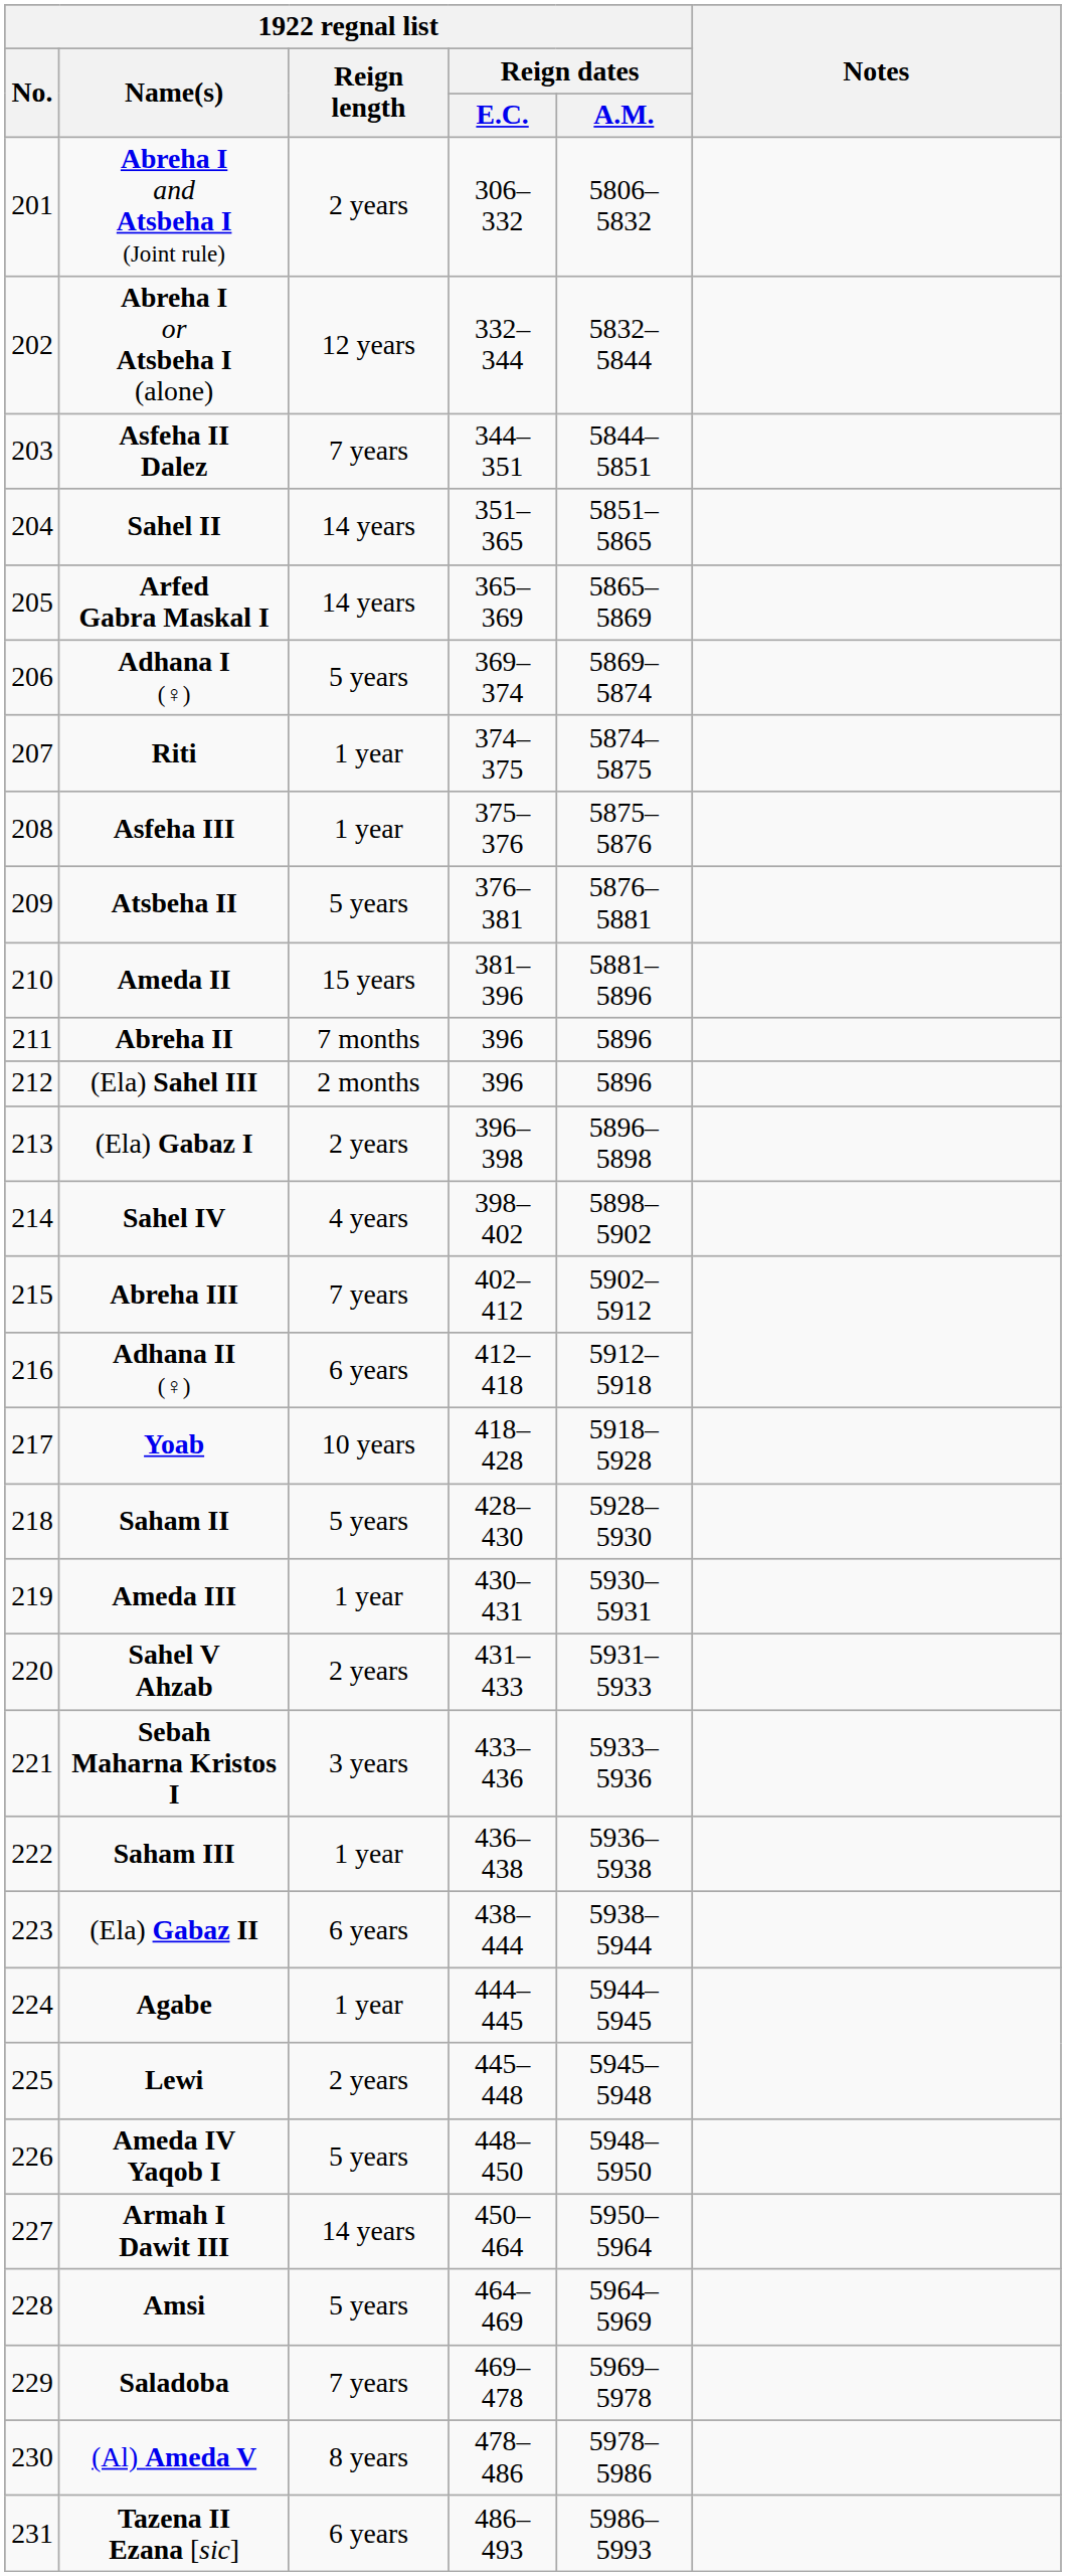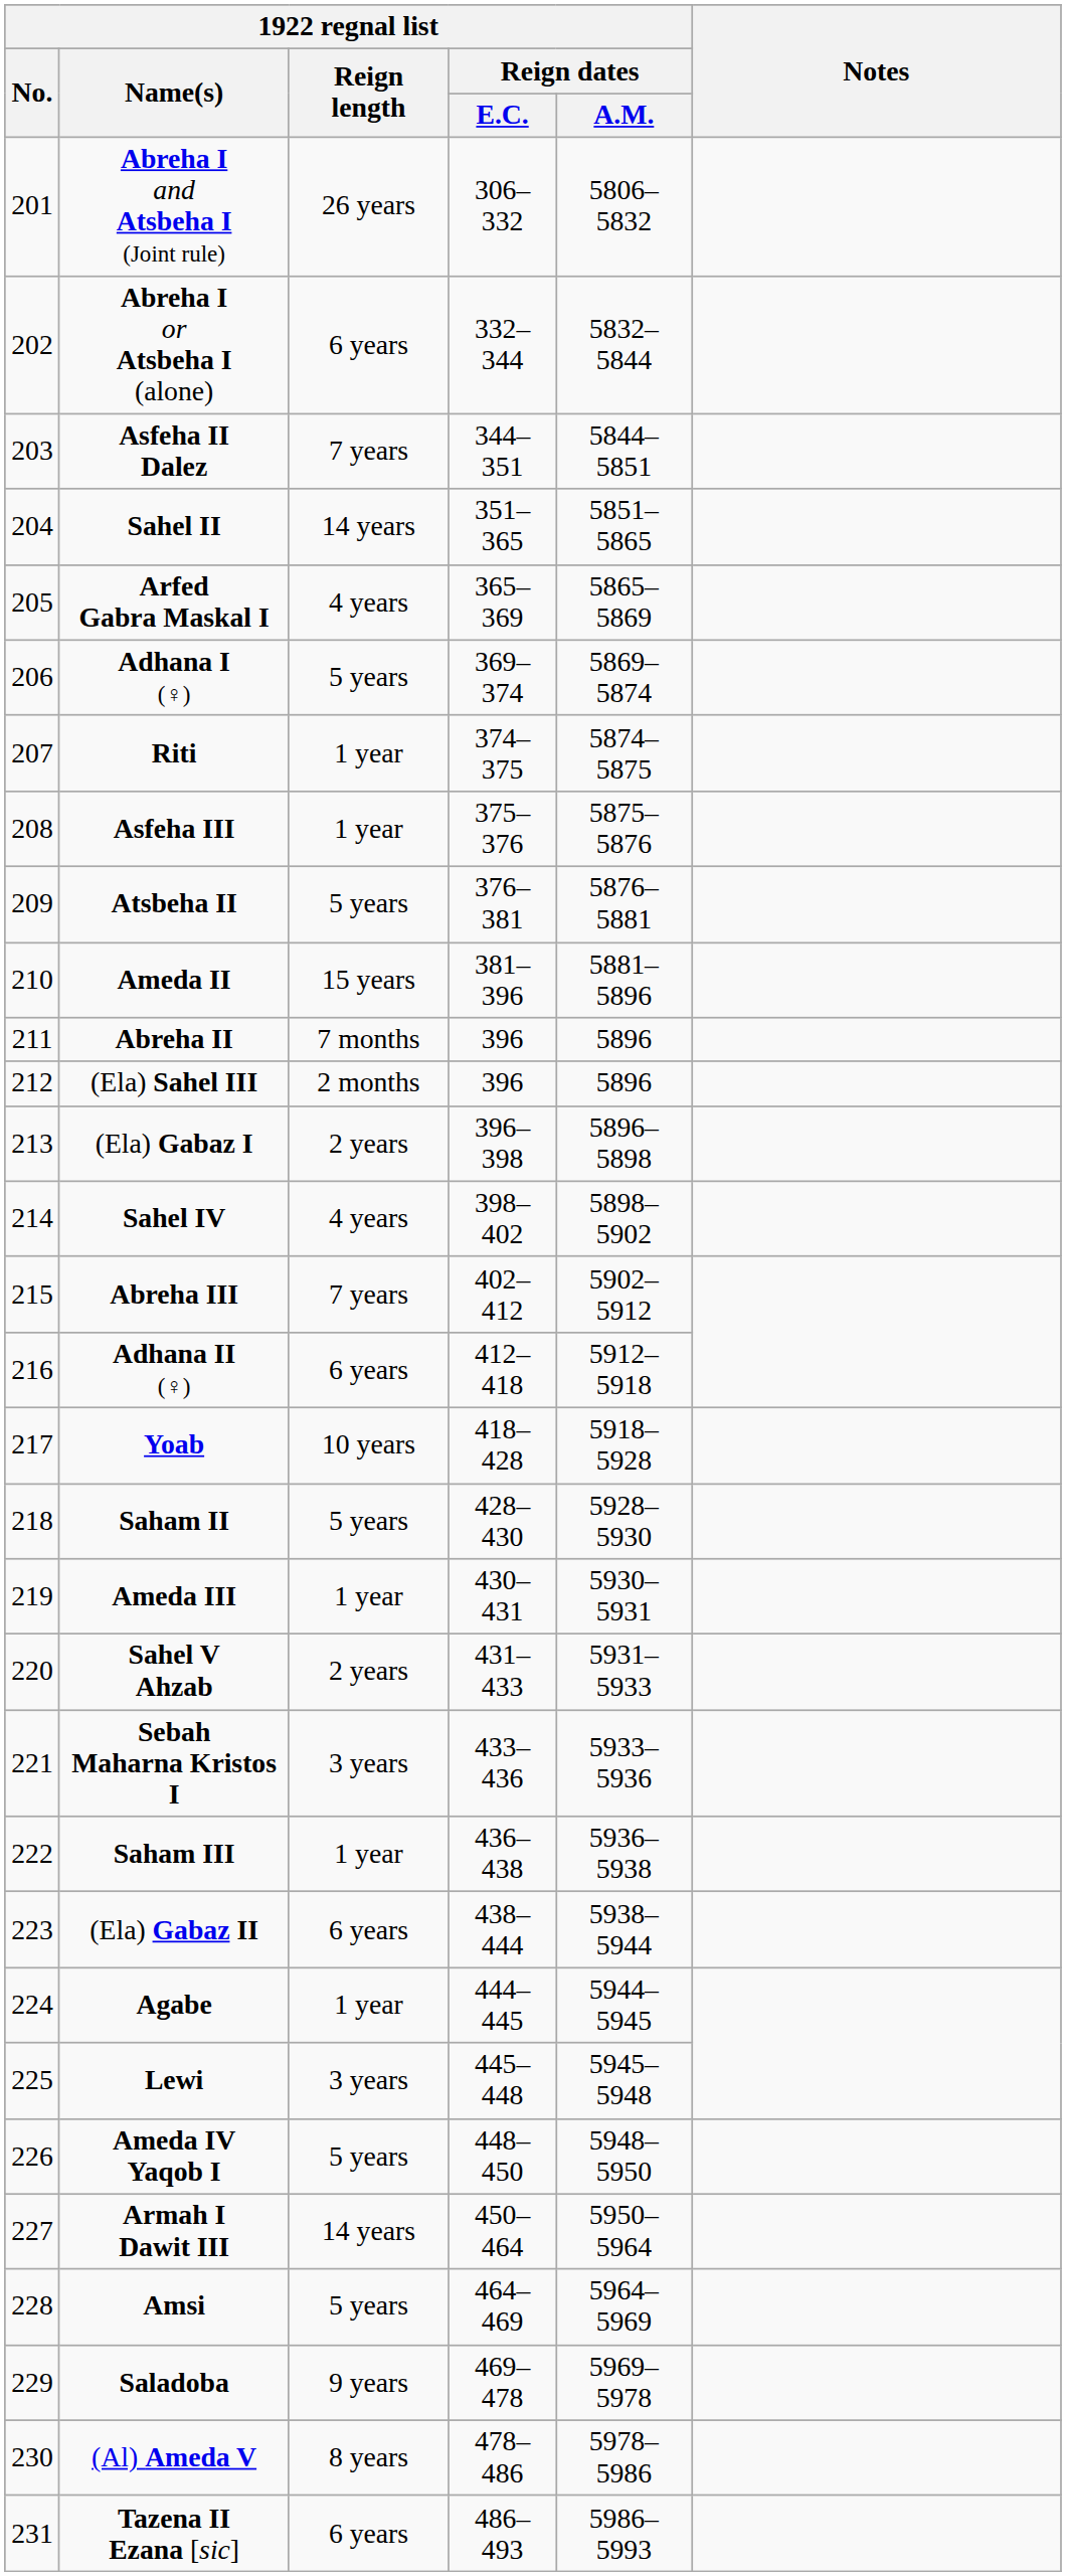 <table class="wikitable" style="text-align:center;">
 <tr>
 <th colspan="5">1922 regnal list</th>
 <th rowspan="3" width="35%">Notes</th>
 </tr>
 <tr>
 <th rowspan="2">No.</th>
 <th rowspan="2">Name(s)<br></th>
 <th rowspan="2">Reign length<br></th>
 <th colspan="2">Reign dates</th>
 </tr>
 <tr>
 <th><a href='#'>E.C.</a></th>
 <th><a href='#'>A.M.</a></th>
 </tr>
 <tr>
 <td>201</td>
 <td><strong><a href='#'>Abreha I</a></strong><br><em>and</em><br><strong><a href='#'>Atsbeha I</a></strong><br><small>(Joint rule)</small></td>
-<td>2 years</td>
+<td>26 years</td>
 <td>306–332</td>
 <td>5806–5832</td>
 <td><br></td>
 </tr>
 <tr>
 <td>202<br></td>
 <td><strong>Abreha I</strong><br><em>or</em><br> <strong>Atsbeha I</strong><br>(alone)</td>
-<td>12 years</td>
+<td>6 years</td>
 <td>332–344</td>
 <td>5832–5844</td>
 <td><br></td>
 </tr>
 <tr>
 <td>203</td>
 <td><strong>Asfeha II</strong><br><strong>Dalez</strong></td>
 <td>7 years</td>
 <td>344–351</td>
 <td>5844–5851</td>
 <td><br></td>
 </tr>
 <tr>
 <td>204</td>
 <td><strong>Sahel II</strong></td>
 <td>14 years</td>
 <td>351–365</td>
 <td>5851–5865</td>
 <td><br></td>
 </tr>
 <tr>
 <td>205</td>
 <td><strong>Arfed</strong><br><strong>Gabra Maskal I</strong></td>
-<td>14 years</td>
+<td>4 years</td>
 <td>365–369</td>
 <td>5865–5869</td>
 <td><br></td>
 </tr>
 <tr>
 <td>206</td>
 <td><strong>Adhana I</strong><br><small>(♀)</small></td>
 <td>5 years</td>
 <td>369–374</td>
 <td>5869–5874</td>
 <td><br></td>
 </tr>
 <tr>
 <td>207</td>
 <td><strong>Riti</strong></td>
 <td>1 year</td>
 <td>374–375</td>
 <td>5874–5875</td>
 <td><br></td>
 </tr>
 <tr>
 <td>208</td>
 <td><strong>Asfeha III</strong></td>
 <td>1 year</td>
 <td>375–376</td>
 <td>5875–5876</td>
 <td><br></td>
 </tr>
 <tr>
 <td>209</td>
 <td><strong>Atsbeha II</strong></td>
 <td>5 years</td>
 <td>376–381</td>
 <td>5876–5881</td>
 <td><br></td>
 </tr>
 <tr>
 <td>210</td>
 <td><strong>Ameda II</strong></td>
 <td>15 years</td>
 <td>381–396</td>
 <td>5881–5896</td>
 <td><br></td>
 </tr>
 <tr>
 <td>211</td>
 <td><strong>Abreha II</strong></td>
 <td>7 months</td>
 <td>396</td>
 <td>5896</td>
 <td><br></td>
 </tr>
 <tr>
 <td>212</td>
 <td>(Ela) <strong>Sahel III</strong></td>
 <td>2 months</td>
 <td>396</td>
 <td>5896</td>
 <td><br></td>
 </tr>
 <tr>
 <td>213</td>
 <td>(Ela) <strong>Gabaz I</strong></td>
 <td>2 years</td>
 <td>396–398</td>
 <td>5896–5898</td>
 <td><br></td>
 </tr>
 <tr>
 <td>214</td>
 <td><strong>Sahel IV</strong></td>
 <td>4 years</td>
 <td>398–402</td>
 <td>5898–5902</td>
 <td><br></td>
 </tr>
 <tr>
 <td>215</td>
 <td><strong>Abreha III</strong></td>
 <td>7 years</td>
 <td>402–412</td>
 <td>5902–5912</td>
 <td rowspan="2"><br></td>
 </tr>
 <tr>
 <td>216</td>
 <td><strong>Adhana II</strong><br><small>(♀)</small></td>
 <td>6 years</td>
 <td>412–418</td>
 <td>5912–5918</td>
 </tr>
 <tr>
 <td>217</td>
 <td><strong><a href='#'>Yoab</a></strong></td>
 <td>10 years</td>
 <td>418–428</td>
 <td>5918–5928</td>
 <td><br></td>
 </tr>
 <tr>
 <td>218</td>
 <td><strong>Saham II</strong></td>
 <td>5 years</td>
 <td>428–430</td>
 <td>5928–5930</td>
 <td><br></td>
 </tr>
 <tr>
 <td>219</td>
 <td><strong>Ameda III</strong></td>
 <td>1 year</td>
 <td>430–431</td>
 <td>5930–5931</td>
 <td><br></td>
 </tr>
 <tr>
 <td>220</td>
 <td><strong>Sahel V</strong><br><strong>Ahzab</strong></td>
 <td>2 years</td>
 <td>431–433</td>
 <td>5931–5933</td>
 <td><br></td>
 </tr>
 <tr>
 <td>221</td>
 <td><strong>Sebah</strong><br><strong>Maharna Kristos I</strong></td>
 <td>3 years</td>
 <td>433–436</td>
 <td>5933–5936</td>
 <td><br></td>
 </tr>
 <tr>
 <td>222</td>
 <td><strong>Saham III</strong></td>
 <td>1 year</td>
 <td>436–438</td>
 <td>5936–5938</td>
 <td><br></td>
 </tr>
 <tr>
 <td>223</td>
 <td>(Ela) <strong><a href='#'>Gabaz</a> II</strong></td>
 <td>6 years</td>
 <td>438–444</td>
 <td>5938–5944</td>
 <td><br></td>
 </tr>
 <tr>
 <td>224</td>
 <td><strong>Agabe</strong></td>
 <td>1 year</td>
 <td>444–445</td>
 <td>5944–5945</td>
 <td rowspan="2"><br></td>
 </tr>
 <tr>
 <td>225</td>
 <td><strong>Lewi</strong></td>
-<td>2 years</td>
+<td>3 years</td>
 <td>445–448</td>
 <td>5945–5948</td>
 </tr>
 <tr>
 <td>226</td>
 <td><strong>Ameda IV</strong><br><strong>Yaqob I</strong></td>
 <td>5 years</td>
 <td>448–450</td>
 <td>5948–5950</td>
 <td><br></td>
 </tr>
 <tr>
 <td>227</td>
 <td><strong>Armah I</strong><br><strong>Dawit III</strong></td>
 <td>14 years</td>
 <td>450–464</td>
 <td>5950–5964</td>
 <td><br></td>
 </tr>
 <tr>
 <td>228</td>
 <td><strong>Amsi</strong></td>
 <td>5 years</td>
 <td>464–469</td>
 <td>5964–5969</td>
 <td><br></td>
 </tr>
 <tr>
 <td>229</td>
 <td><strong>Saladoba</strong></td>
-<td>7 years</td>
+<td>9 years</td>
 <td>469–478</td>
 <td>5969–5978</td>
 <td><br></td>
 </tr>
 <tr>
 <td>230</td>
 <td><a href='#'>(Al) <strong>Ameda V</strong></a></td>
 <td>8 years</td>
 <td>478–486</td>
 <td>5978–5986</td>
 <td><br></td>
 </tr>
 <tr>
 <td>231</td>
 <td><strong>Tazena II</strong><br><strong>Ezana</strong> [<em>sic</em>]</td>
 <td>6 years</td>
 <td>486–493</td>
 <td>5986–5993</td>
 <td><br></td>
 </tr>
 <tr>
 </tr>
 </table>
